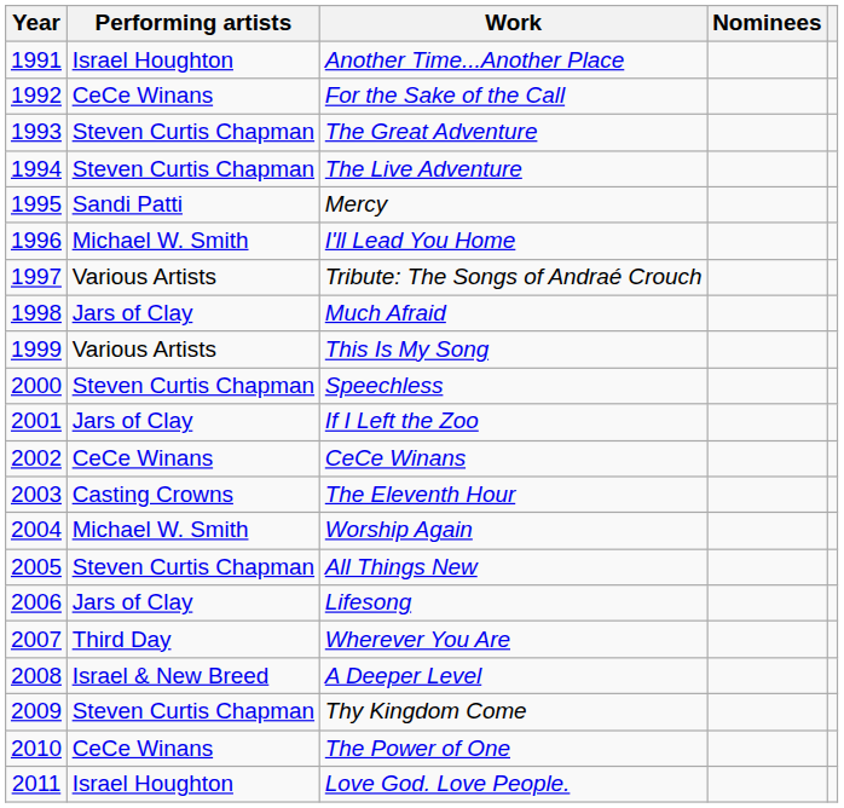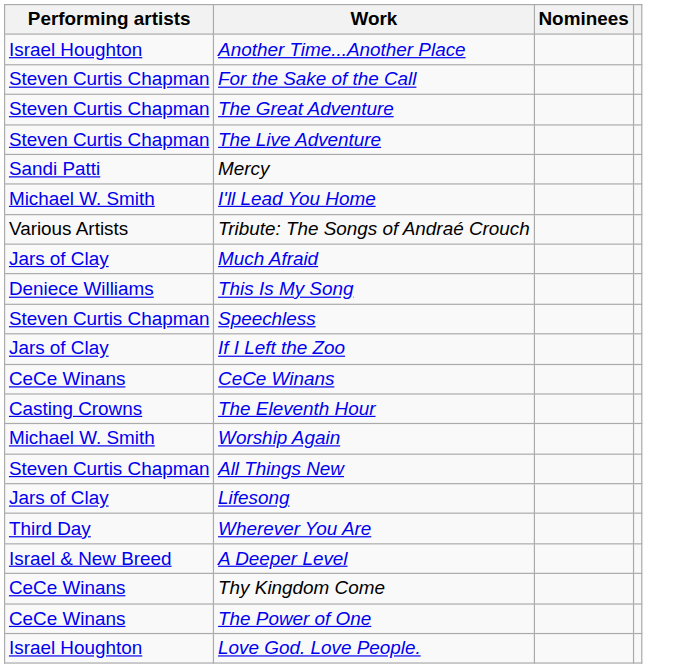 <table class="wikitable sortable">
 <tr>
-<th bgcolor="#efefef">Year</th>
 <th bgcolor="#efefef">Performing artists</th>
 <th bgcolor="#efefef">Work</th>
 <th bgcolor="#efefef" class=unsortable>Nominees</th>
 <th bgcolor="#efefef" class=unsortable></th>
 </tr>
 <tr>
-<td align="center"><a href='#'>1991</a></td>
 <td><a href='#'>Israel Houghton</a></td>
 <td><em><a href='#'>Another Time...Another Place</a></em></td>
 <td></td>
 <td align="center"></td>
 </tr>
 <tr>
-<td align="center"><a href='#'>1992</a></td>
-<td><a href='#'>CeCe Winans</a></td>
+<td><a href='#'>Steven Curtis Chapman</a></td>
 <td><em><a href='#'>For the Sake of the Call</a></em></td>
 <td></td>
 <td align="center"></td>
 </tr>
 <tr>
-<td align="center"><a href='#'>1993</a></td>
 <td><a href='#'>Steven Curtis Chapman</a></td>
 <td><em><a href='#'>The Great Adventure</a></em></td>
 <td></td>
 <td align="center"></td>
 </tr>
 <tr>
-<td align="center"><a href='#'>1994</a></td>
 <td><a href='#'>Steven Curtis Chapman</a></td>
 <td><em><a href='#'>The Live Adventure</a></em></td>
 <td></td>
 <td align="center"></td>
 </tr>
 <tr>
-<td align="center"><a href='#'>1995</a></td>
 <td><a href='#'>Sandi Patti</a></td>
 <td><em>Mercy</em></td>
 <td></td>
 <td align="center"></td>
 </tr>
 <tr>
-<td align="center"><a href='#'>1996</a></td>
 <td><a href='#'>Michael W. Smith</a></td>
 <td><em><a href='#'>I'll Lead You Home</a></em></td>
 <td></td>
 <td align="center"></td>
 </tr>
 <tr>
-<td align="center"><a href='#'>1997</a></td>
 <td>Various Artists</td>
 <td><em>Tribute: The Songs of Andraé Crouch</em></td>
 <td></td>
 <td align="center"></td>
 </tr>
 <tr>
-<td align="center"><a href='#'>1998</a></td>
 <td><a href='#'>Jars of Clay</a></td>
 <td><em><a href='#'>Much Afraid</a></em></td>
 <td></td>
 <td align="center"></td>
 </tr>
 <tr>
-<td align="center"><a href='#'>1999</a></td>
-<td>Various Artists</td>
+<td><a href='#'>Deniece Williams</a></td>
 <td><em><a href='#'>This Is My Song</a></em></td>
 <td></td>
 <td align="center"></td>
 </tr>
 <tr>
-<td align="center"><a href='#'>2000</a></td>
 <td><a href='#'>Steven Curtis Chapman</a></td>
 <td><em><a href='#'>Speechless</a></em></td>
 <td></td>
 <td align="center"></td>
 </tr>
 <tr>
-<td align="center"><a href='#'>2001</a></td>
 <td><a href='#'>Jars of Clay</a></td>
 <td><em><a href='#'>If I Left the Zoo</a></em></td>
 <td></td>
 <td align="center"></td>
 </tr>
 <tr>
-<td align="center"><a href='#'>2002</a></td>
 <td><a href='#'>CeCe Winans</a></td>
 <td><em><a href='#'>CeCe Winans</a></em></td>
 <td></td>
 <td align="center"></td>
 </tr>
 <tr>
-<td align="center"><a href='#'>2003</a></td>
 <td><a href='#'>Casting Crowns</a></td>
 <td><em><a href='#'>The Eleventh Hour</a></em></td>
 <td></td>
 <td align="center"></td>
 </tr>
 <tr>
-<td align="center"><a href='#'>2004</a></td>
 <td><a href='#'>Michael W. Smith</a></td>
 <td><em><a href='#'>Worship Again</a></em></td>
 <td></td>
 <td align="center"></td>
 </tr>
 <tr>
-<td align="center"><a href='#'>2005</a></td>
 <td><a href='#'>Steven Curtis Chapman</a></td>
 <td><em><a href='#'>All Things New</a></em></td>
 <td></td>
 <td align="center"></td>
 </tr>
 <tr>
-<td align="center"><a href='#'>2006</a></td>
 <td><a href='#'>Jars of Clay</a></td>
 <td><em><a href='#'>Lifesong</a></em></td>
 <td></td>
 <td align="center"></td>
 </tr>
 <tr>
-<td align="center"><a href='#'>2007</a></td>
 <td><a href='#'>Third Day</a></td>
 <td><em><a href='#'>Wherever You Are</a></em></td>
 <td></td>
 <td align="center"></td>
 </tr>
 <tr>
-<td align="center"><a href='#'>2008</a></td>
 <td><a href='#'>Israel & New Breed</a></td>
 <td><em><a href='#'>A Deeper Level</a></em></td>
 <td></td>
 <td align="center"></td>
 </tr>
 <tr>
-<td align="center"><a href='#'>2009</a></td>
-<td><a href='#'>Steven Curtis Chapman</a></td>
+<td><a href='#'>CeCe Winans</a></td>
 <td><em>Thy Kingdom Come</em></td>
 <td></td>
 <td align="center"></td>
 </tr>
 <tr>
-<td align="center"><a href='#'>2010</a></td>
 <td><a href='#'>CeCe Winans</a></td>
 <td><em><a href='#'>The Power of One</a></em></td>
 <td></td>
 <td align="center"></td>
 </tr>
 <tr>
-<td align="center"><a href='#'>2011</a></td>
 <td><a href='#'>Israel Houghton</a></td>
 <td><em><a href='#'>Love God. Love People.</a></em></td>
 <td></td>
 <td align="center"></td>
 </tr>
 </table>
